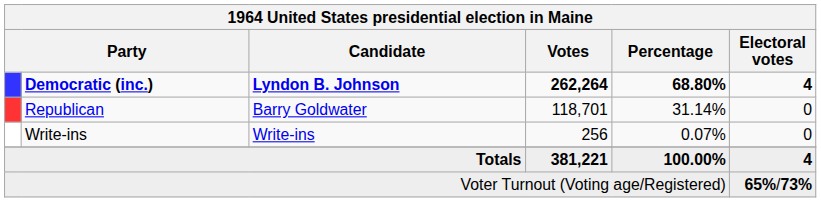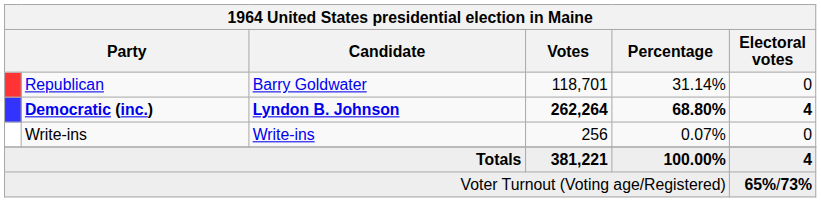 <table class="wikitable" style="font-size: 95%;">
 <tr>
 <th colspan="6">1964 United States presidential election in Maine</th>
 </tr>
 <tr>
 <th colspan="2" style="width: 15em">Party</th>
 <th style="width: 17em">Candidate</th>
 <th style="width: 5em">Votes</th>
 <th style="width: 7em">Percentage</th>
 <th style="width: 5em">Electoral votes</th>
 </tr>
 <tr>
+<th style="background-color:#FF3333; width: 3px"></th>
+<td style="width: 130px"><a href='#'>Republican</a></td>
+<td><a href='#'>Barry Goldwater</a></td>
+<td align="right">118,701</td>
+<td align="right">31.14%</td>
+<td align="right">0</td>
+</tr>
+<tr>
 <th style="background-color:#3333FF; width: 3px"></th>
 <td style="width: 130px"><strong><a href='#'>Democratic</a> (<a href='#'>inc.</a>)</strong></td>
 <td><strong><a href='#'>Lyndon B. Johnson</a></strong></td>
 <td align="right"><strong>262,264</strong></td>
 <td align="right"><strong>68.80%</strong></td>
 <td align="right"><strong>4</strong></td>
-</tr>
-<tr>
-<th style="background-color:#FF3333; width: 3px"></th>
-<td style="width: 130px"><a href='#'>Republican</a></td>
-<td><a href='#'>Barry Goldwater</a></td>
-<td align="right">118,701</td>
-<td align="right">31.14%</td>
-<td align="right">0</td>
 </tr>
 <tr>
 <th style="background-color:#FFFFFF; width: 3px"></th>
 <td style="width: 130px">Write-ins</td>
 <td><a href='#'>Write-ins</a></td>
 <td align="right">256</td>
 <td align="right">0.07%</td>
 <td align="right">0</td>
 </tr>
 <tr>
 </tr>
 <tr bgcolor="#EEEEEE">
 <td colspan="3" align="right"><strong>Totals</strong></td>
 <td align="right"><strong> 381,221</strong></td>
 <td align="right"><strong>100.00%</strong></td>
 <td align="right"><strong>4</strong></td>
 </tr>
 <tr bgcolor="#EEEEEE">
 <td colspan="5" align="right">Voter Turnout (Voting age/Registered)</td>
 <td colspan="1" align="right"><strong>65%</strong>/<strong>73%</strong></td>
 </tr>
 </table>
